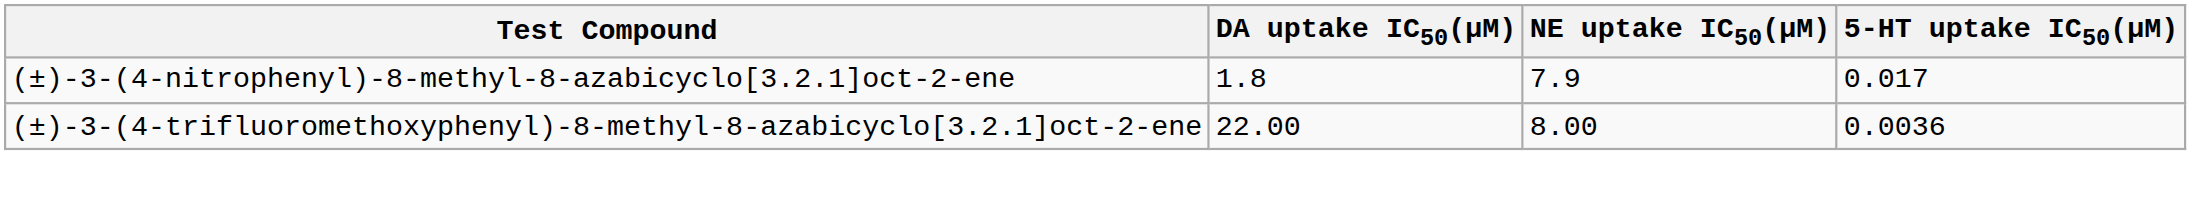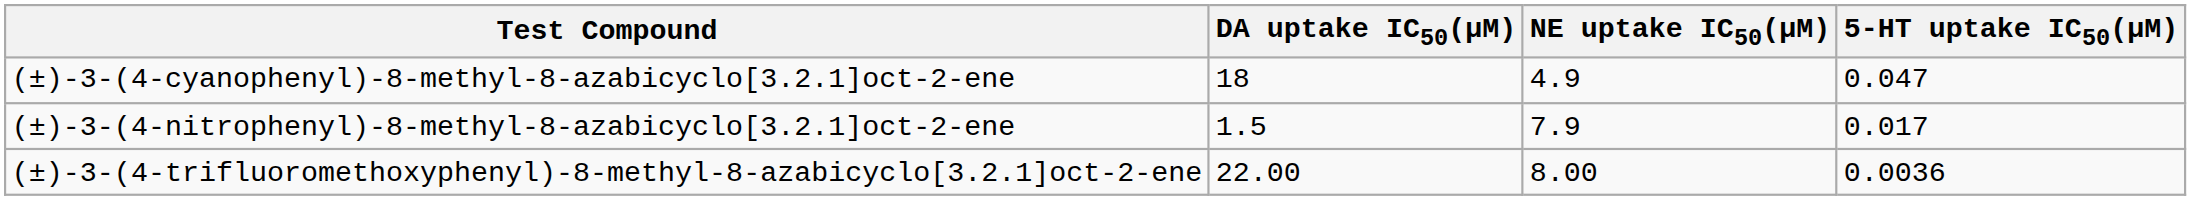 <table class="wikitable">
 <tr>
 <th>Test Compound</th>
 <th>DA uptake IC<sub>50</sub>(μM)</th>
 <th>NE uptake IC<sub>50</sub>(μM)</th>
 <th>5-HT uptake IC<sub>50</sub>(μM)</th>
 </tr>
 <tr>
+<td>(±)-3-(4-cyanophenyl)-8-methyl-8-azabicyclo[3.2.1]oct-2-ene</td>
+<td>18</td>
+<td>4.9</td>
+<td>0.047</td>
+</tr>
+<tr>
 <td>(±)-3-(4-nitrophenyl)-8-methyl-8-azabicyclo[3.2.1]oct-2-ene</td>
-<td>1.8</td>
+<td>1.5</td>
 <td>7.9</td>
 <td>0.017</td>
 </tr>
 <tr>
 <td>(±)-3-(4-trifluoromethoxyphenyl)-8-methyl-8-azabicyclo[3.2.1]oct-2-ene</td>
 <td>22.00</td>
 <td>8.00</td>
 <td>0.0036</td>
 </tr>
 </table>
